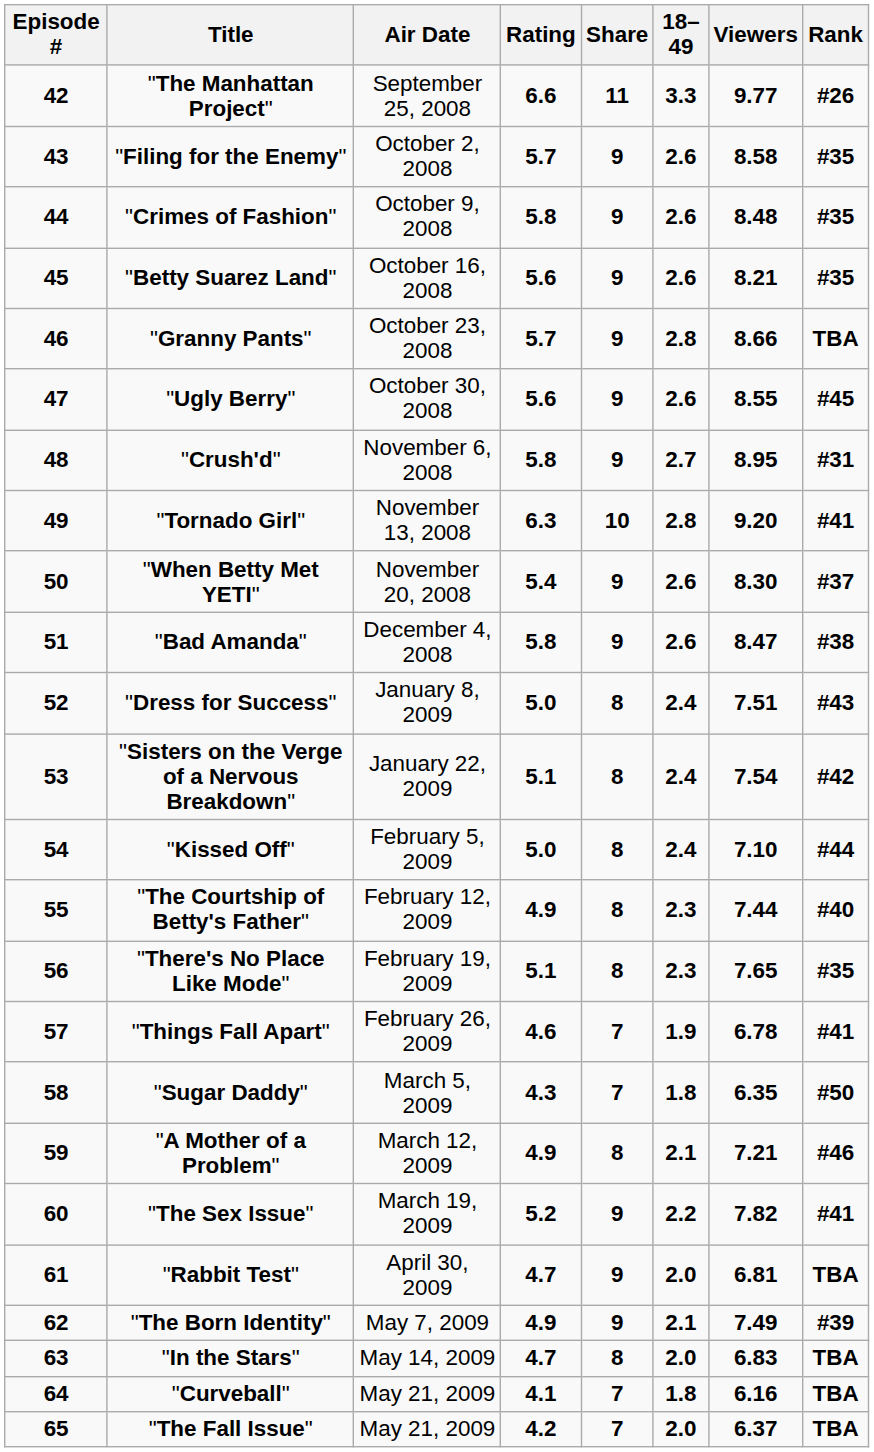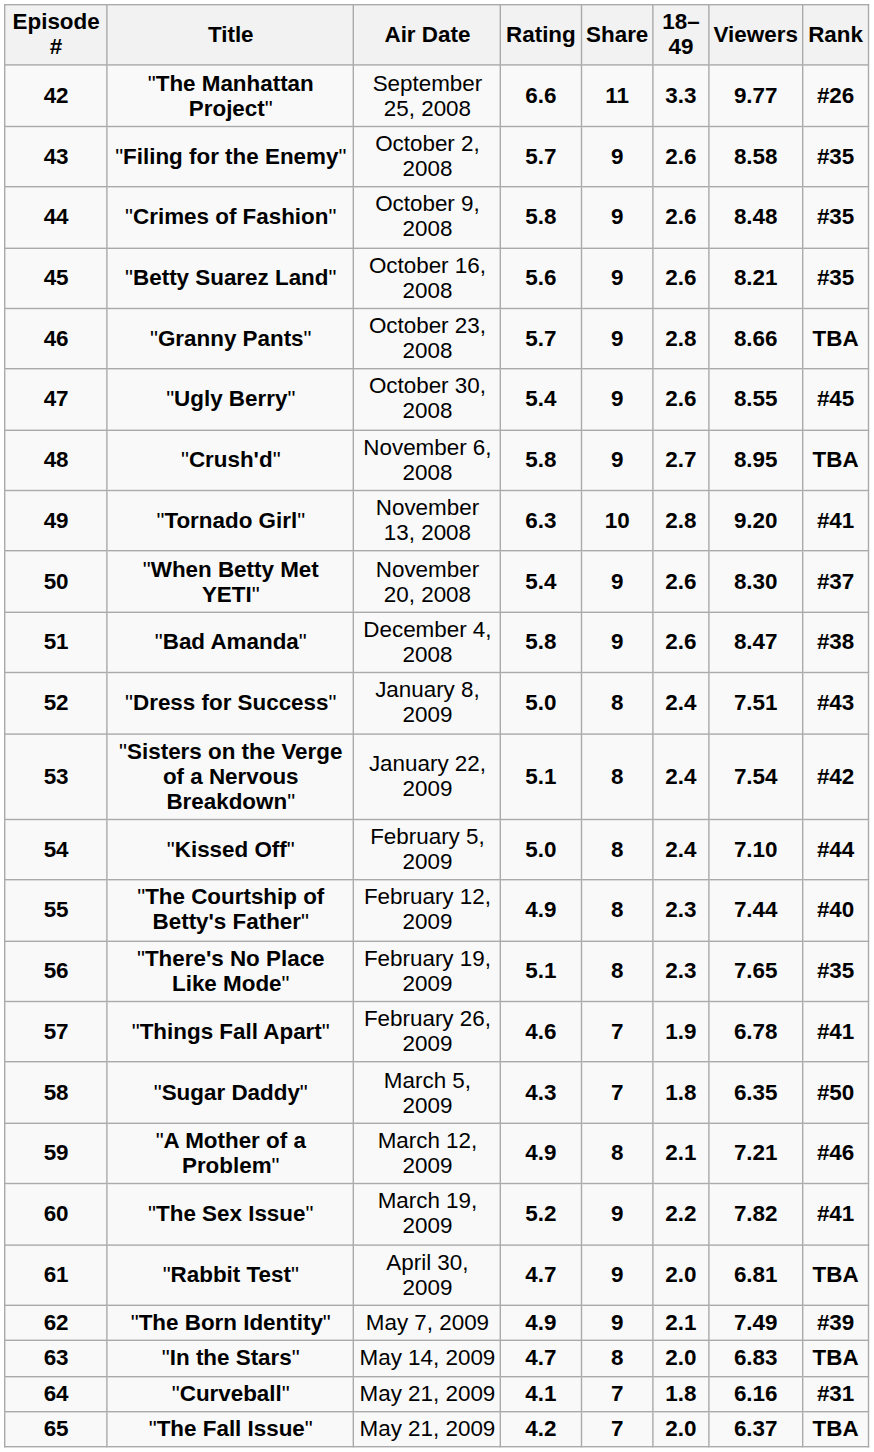 <table class="wikitable" style="text-align: center" width="99%">
 <tr>
 <th>Episode #</th>
 <th>Title</th>
 <th>Air Date</th>
 <th>Rating</th>
 <th>Share</th>
 <th>18–49</th>
 <th>Viewers</th>
 <th>Rank</th>
 </tr>
 <tr>
 <td><strong>42</strong></td>
 <td>"<strong>The Manhattan Project</strong>"</td>
 <td>September 25, 2008</td>
 <td><strong>6.6</strong></td>
 <td><strong>11</strong></td>
 <td><strong>3.3</strong></td>
 <td><strong>9.77</strong></td>
 <td><strong>#26</strong></td>
 </tr>
 <tr>
 <td><strong>43</strong></td>
 <td>"<strong>Filing for the Enemy</strong>"</td>
 <td>October 2, 2008</td>
 <td><strong>5.7</strong></td>
 <td><strong>9</strong></td>
 <td><strong>2.6</strong></td>
 <td><strong>8.58</strong></td>
 <td><strong>#35</strong></td>
 </tr>
 <tr>
 <td><strong>44</strong></td>
 <td>"<strong>Crimes of Fashion</strong>"</td>
 <td>October 9, 2008</td>
 <td><strong>5.8</strong></td>
 <td><strong>9</strong></td>
 <td><strong>2.6</strong></td>
 <td><strong>8.48</strong></td>
 <td><strong>#35</strong></td>
 </tr>
 <tr>
 <td><strong>45</strong></td>
 <td>"<strong>Betty Suarez Land</strong>"</td>
 <td>October 16, 2008</td>
 <td><strong>5.6</strong></td>
 <td><strong>9</strong></td>
 <td><strong>2.6</strong></td>
 <td><strong>8.21</strong></td>
 <td><strong>#35</strong></td>
 </tr>
 <tr>
 <td><strong>46</strong></td>
 <td>"<strong>Granny Pants</strong>"</td>
 <td>October 23, 2008</td>
 <td><strong>5.7</strong></td>
 <td><strong>9</strong></td>
 <td><strong>2.8</strong></td>
 <td><strong>8.66</strong></td>
 <td><strong>TBA</strong></td>
 </tr>
 <tr>
 <td><strong>47</strong></td>
 <td>"<strong>Ugly Berry</strong>"</td>
 <td>October 30, 2008</td>
-<td><strong>5.6</strong></td>
+<td><strong>5.4</strong></td>
 <td><strong>9</strong></td>
 <td><strong>2.6</strong></td>
 <td><strong>8.55</strong></td>
 <td><strong>#45</strong></td>
 </tr>
 <tr>
 <td><strong>48</strong></td>
 <td>"<strong>Crush'd</strong>"</td>
 <td>November 6, 2008</td>
 <td><strong>5.8</strong></td>
 <td><strong>9</strong></td>
 <td><strong>2.7</strong></td>
 <td><strong>8.95</strong></td>
-<td><strong>#31</strong></td>
+<td><strong>TBA</strong></td>
 </tr>
 <tr>
 <td><strong>49</strong></td>
 <td>"<strong>Tornado Girl</strong>"</td>
 <td>November 13, 2008</td>
 <td><strong>6.3</strong></td>
 <td><strong>10</strong></td>
 <td><strong>2.8</strong></td>
 <td><strong>9.20</strong></td>
 <td><strong>#41</strong></td>
 </tr>
 <tr>
 <td><strong>50</strong></td>
 <td>"<strong>When Betty Met YETI</strong>"</td>
 <td>November 20, 2008</td>
 <td><strong>5.4</strong></td>
 <td><strong>9</strong></td>
 <td><strong>2.6</strong></td>
 <td><strong>8.30</strong></td>
 <td><strong>#37</strong></td>
 </tr>
 <tr>
 <td><strong>51</strong></td>
 <td>"<strong>Bad Amanda</strong>"</td>
 <td>December 4, 2008</td>
 <td><strong>5.8</strong></td>
 <td><strong>9</strong></td>
 <td><strong>2.6</strong></td>
 <td><strong>8.47</strong></td>
 <td><strong>#38</strong></td>
 </tr>
 <tr>
 <td><strong>52</strong></td>
 <td>"<strong>Dress for Success</strong>"</td>
 <td>January 8, 2009</td>
 <td><strong>5.0</strong></td>
 <td><strong>8</strong></td>
 <td><strong>2.4</strong></td>
 <td><strong>7.51</strong></td>
 <td><strong>#43</strong></td>
 </tr>
 <tr>
 <td><strong>53</strong></td>
 <td>"<strong>Sisters on the Verge of a Nervous Breakdown</strong>"</td>
 <td>January 22, 2009</td>
 <td><strong>5.1</strong></td>
 <td><strong>8</strong></td>
 <td><strong>2.4</strong></td>
 <td><strong>7.54</strong></td>
 <td><strong>#42</strong></td>
 </tr>
 <tr>
 <td><strong>54</strong></td>
 <td>"<strong>Kissed Off</strong>"</td>
 <td>February 5, 2009</td>
 <td><strong>5.0</strong></td>
 <td><strong>8</strong></td>
 <td><strong>2.4</strong></td>
 <td><strong>7.10</strong></td>
 <td><strong>#44</strong></td>
 </tr>
 <tr>
 <td><strong>55</strong></td>
 <td>"<strong>The Courtship of Betty's Father</strong>"</td>
 <td>February 12, 2009</td>
 <td><strong>4.9</strong></td>
 <td><strong>8</strong></td>
 <td><strong>2.3</strong></td>
 <td><strong>7.44</strong></td>
 <td><strong>#40</strong></td>
 </tr>
 <tr>
 <td><strong>56</strong></td>
 <td>"<strong>There's No Place Like Mode</strong>"</td>
 <td>February 19, 2009</td>
 <td><strong>5.1</strong></td>
 <td><strong>8</strong></td>
 <td><strong>2.3</strong></td>
 <td><strong>7.65</strong></td>
 <td><strong>#35</strong></td>
 </tr>
 <tr>
 <td><strong>57</strong></td>
 <td>"<strong>Things Fall Apart</strong>"</td>
 <td>February 26, 2009</td>
 <td><strong>4.6</strong></td>
 <td><strong>7</strong></td>
 <td><strong>1.9</strong></td>
 <td><strong>6.78</strong></td>
 <td><strong>#41</strong></td>
 </tr>
 <tr>
 <td><strong>58</strong></td>
 <td>"<strong>Sugar Daddy</strong>"</td>
 <td>March 5, 2009</td>
 <td><strong>4.3</strong></td>
 <td><strong>7</strong></td>
 <td><strong>1.8</strong></td>
 <td><strong>6.35</strong></td>
 <td><strong>#50</strong></td>
 </tr>
 <tr>
 <td><strong>59</strong></td>
 <td>"<strong>A Mother of a Problem</strong>"</td>
 <td>March 12, 2009</td>
 <td><strong>4.9</strong></td>
 <td><strong>8</strong></td>
 <td><strong>2.1</strong></td>
 <td><strong>7.21</strong></td>
 <td><strong>#46</strong></td>
 </tr>
 <tr>
 <td><strong>60</strong></td>
 <td>"<strong>The Sex Issue</strong>"</td>
 <td>March 19, 2009</td>
 <td><strong>5.2</strong></td>
 <td><strong>9</strong></td>
 <td><strong>2.2</strong></td>
 <td><strong>7.82</strong></td>
 <td><strong>#41</strong></td>
 </tr>
 <tr>
 <td><strong>61</strong></td>
 <td>"<strong>Rabbit Test</strong>"</td>
 <td>April 30, 2009</td>
 <td><strong>4.7</strong></td>
 <td><strong>9</strong></td>
 <td><strong>2.0</strong></td>
 <td><strong>6.81</strong></td>
 <td><strong>TBA</strong></td>
 </tr>
 <tr>
 <td><strong>62</strong></td>
 <td>"<strong>The Born Identity</strong>"</td>
 <td>May 7, 2009</td>
 <td><strong>4.9</strong></td>
 <td><strong>9</strong></td>
 <td><strong>2.1</strong></td>
 <td><strong>7.49</strong></td>
 <td><strong>#39</strong></td>
 </tr>
 <tr>
 <td><strong>63</strong></td>
 <td>"<strong>In the Stars</strong>"</td>
 <td>May 14, 2009</td>
 <td><strong>4.7</strong></td>
 <td><strong>8</strong></td>
 <td><strong>2.0</strong></td>
 <td><strong>6.83</strong></td>
 <td><strong>TBA</strong></td>
 </tr>
 <tr>
 <td><strong>64</strong></td>
 <td>"<strong>Curveball</strong>"</td>
 <td>May 21, 2009</td>
 <td><strong>4.1</strong></td>
 <td><strong>7</strong></td>
 <td><strong>1.8</strong></td>
 <td><strong>6.16</strong></td>
-<td><strong>TBA</strong></td>
+<td><strong>#31</strong></td>
 </tr>
 <tr>
 <td><strong>65</strong></td>
 <td>"<strong>The Fall Issue</strong>"</td>
 <td>May 21, 2009</td>
 <td><strong>4.2</strong></td>
 <td><strong>7</strong></td>
 <td><strong>2.0</strong></td>
 <td><strong>6.37</strong></td>
 <td><strong>TBA</strong></td>
 </tr>
 </table>
